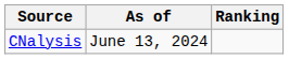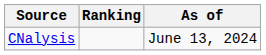 <table class="wikitable" style="text-align:center">
 <tr>
 <th>Source</th>
+<th>Ranking</th>
 <th>As of</th>
-<th>Ranking</th>
 </tr>
 <tr>
 <td style="text-align:left"><a href='#'>CNalysis</a></td>
+<td></td>
 <td>June 13, 2024</td>
-<td></td>
 </tr>
 </table>
